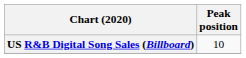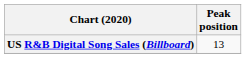 <table class="wikitable plainrowheaders" style="text-align:center;">
 <tr>
 <th scope="col">Chart (2020)</th>
 <th scope="col">Peak<br>position</th>
 </tr>
 <tr>
 <th scope="row">US <a href='#'>R&B Digital Song Sales</a> (<em><a href='#'>Billboard</a></em>)</th>
-<td>10</td>
+<td>13</td>
 </tr>
 <tr>
 </tr>
 </table>
